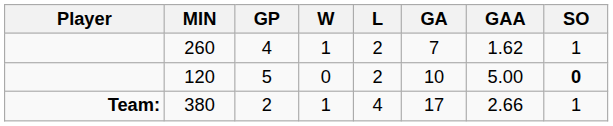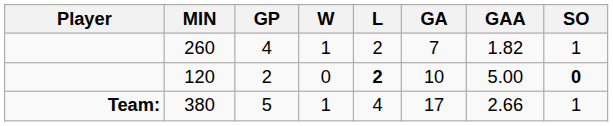 <table class="wikitable sortable" width="60%">
 <tr>
 <th bgcolor="#DDDDFF" width="10%">Player</th>
 <th width="3%" bgcolor="#DDDDFF" title="Minutes played">MIN</th>
 <th width="3%" bgcolor="#DDDDFF" title="Games played in">GP</th>
 <th width="3%" bgcolor="#DDDDFF" title="Wins">W</th>
 <th width="3%" bgcolor="#DDDDFF"title="Losses">L</th>
 <th width="3%" bgcolor="#DDDDFF" title="Goals against">GA</th>
 <th width="3%" bgcolor="#DDDDFF" title="Goals against average">GAA</th>
 <th width="3%" bgcolor="#DDDDFF" title="Shut-outs">SO</th>
 </tr>
 <tr align="center">
 <td align="right"></td>
 <td>260</td>
 <td>4</td>
 <td>1</td>
 <td>2</td>
 <td>7</td>
-<td>1.62</td>
+<td>1.82</td>
 <td>1</td>
 </tr>
 <tr align="center">
 <td align="right"></td>
 <td>120</td>
-<td>5</td>
+<td>2</td>
 <td>0</td>
-<td>2</td>
+<td><strong>2</strong></td>
 <td>10</td>
 <td>5.00</td>
 <td><strong>0</strong></td>
 </tr>
 <tr align="center">
 <td align="right"><strong>Team:</strong></td>
 <td>380</td>
-<td>2</td>
+<td>5</td>
 <td>1</td>
 <td>4</td>
 <td>17</td>
 <td>2.66</td>
 <td>1</td>
 </tr>
 </table>
